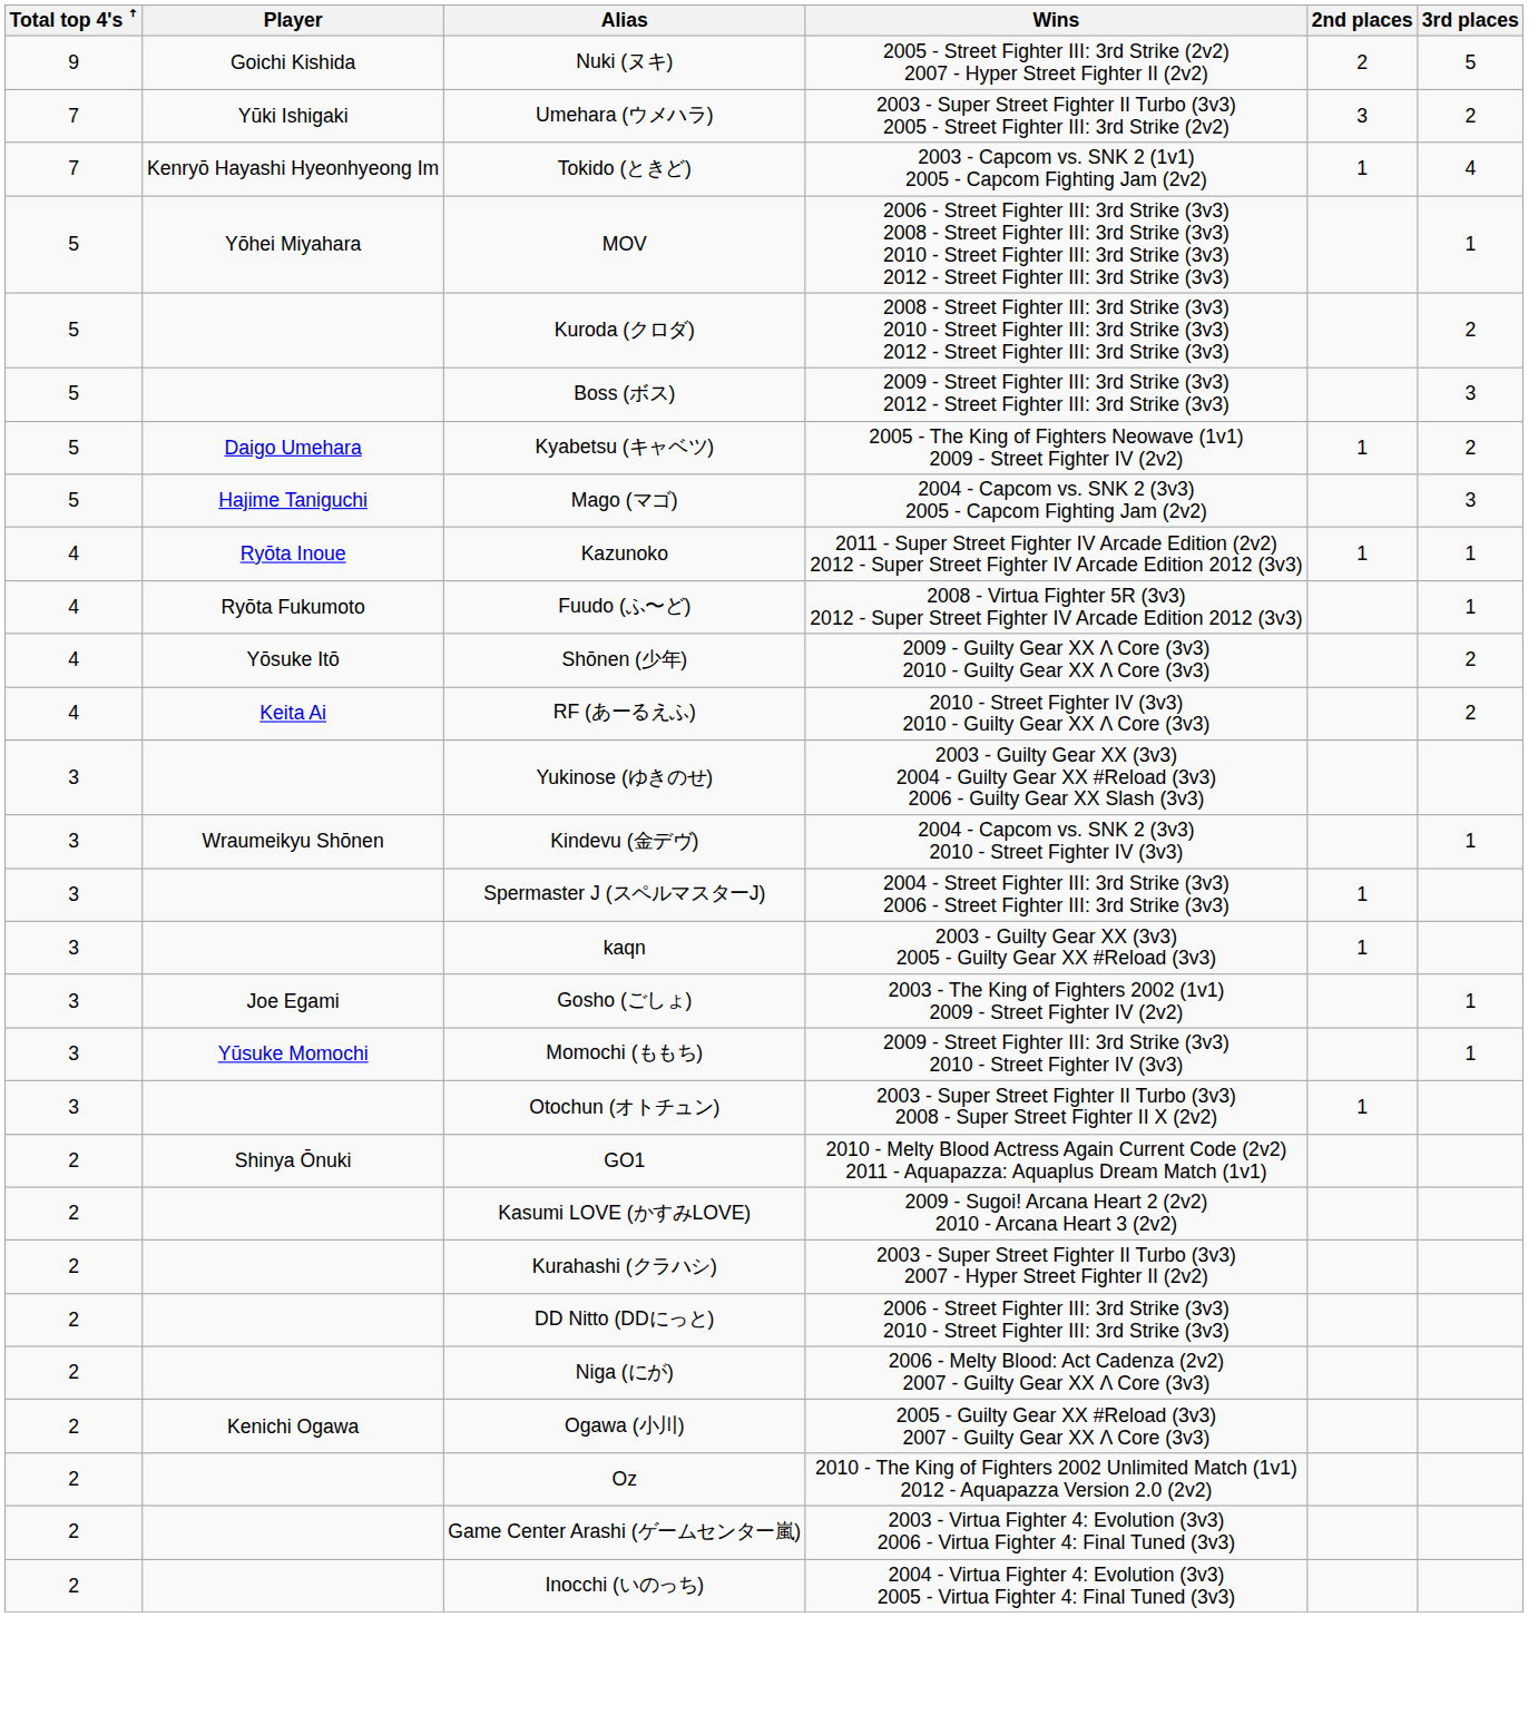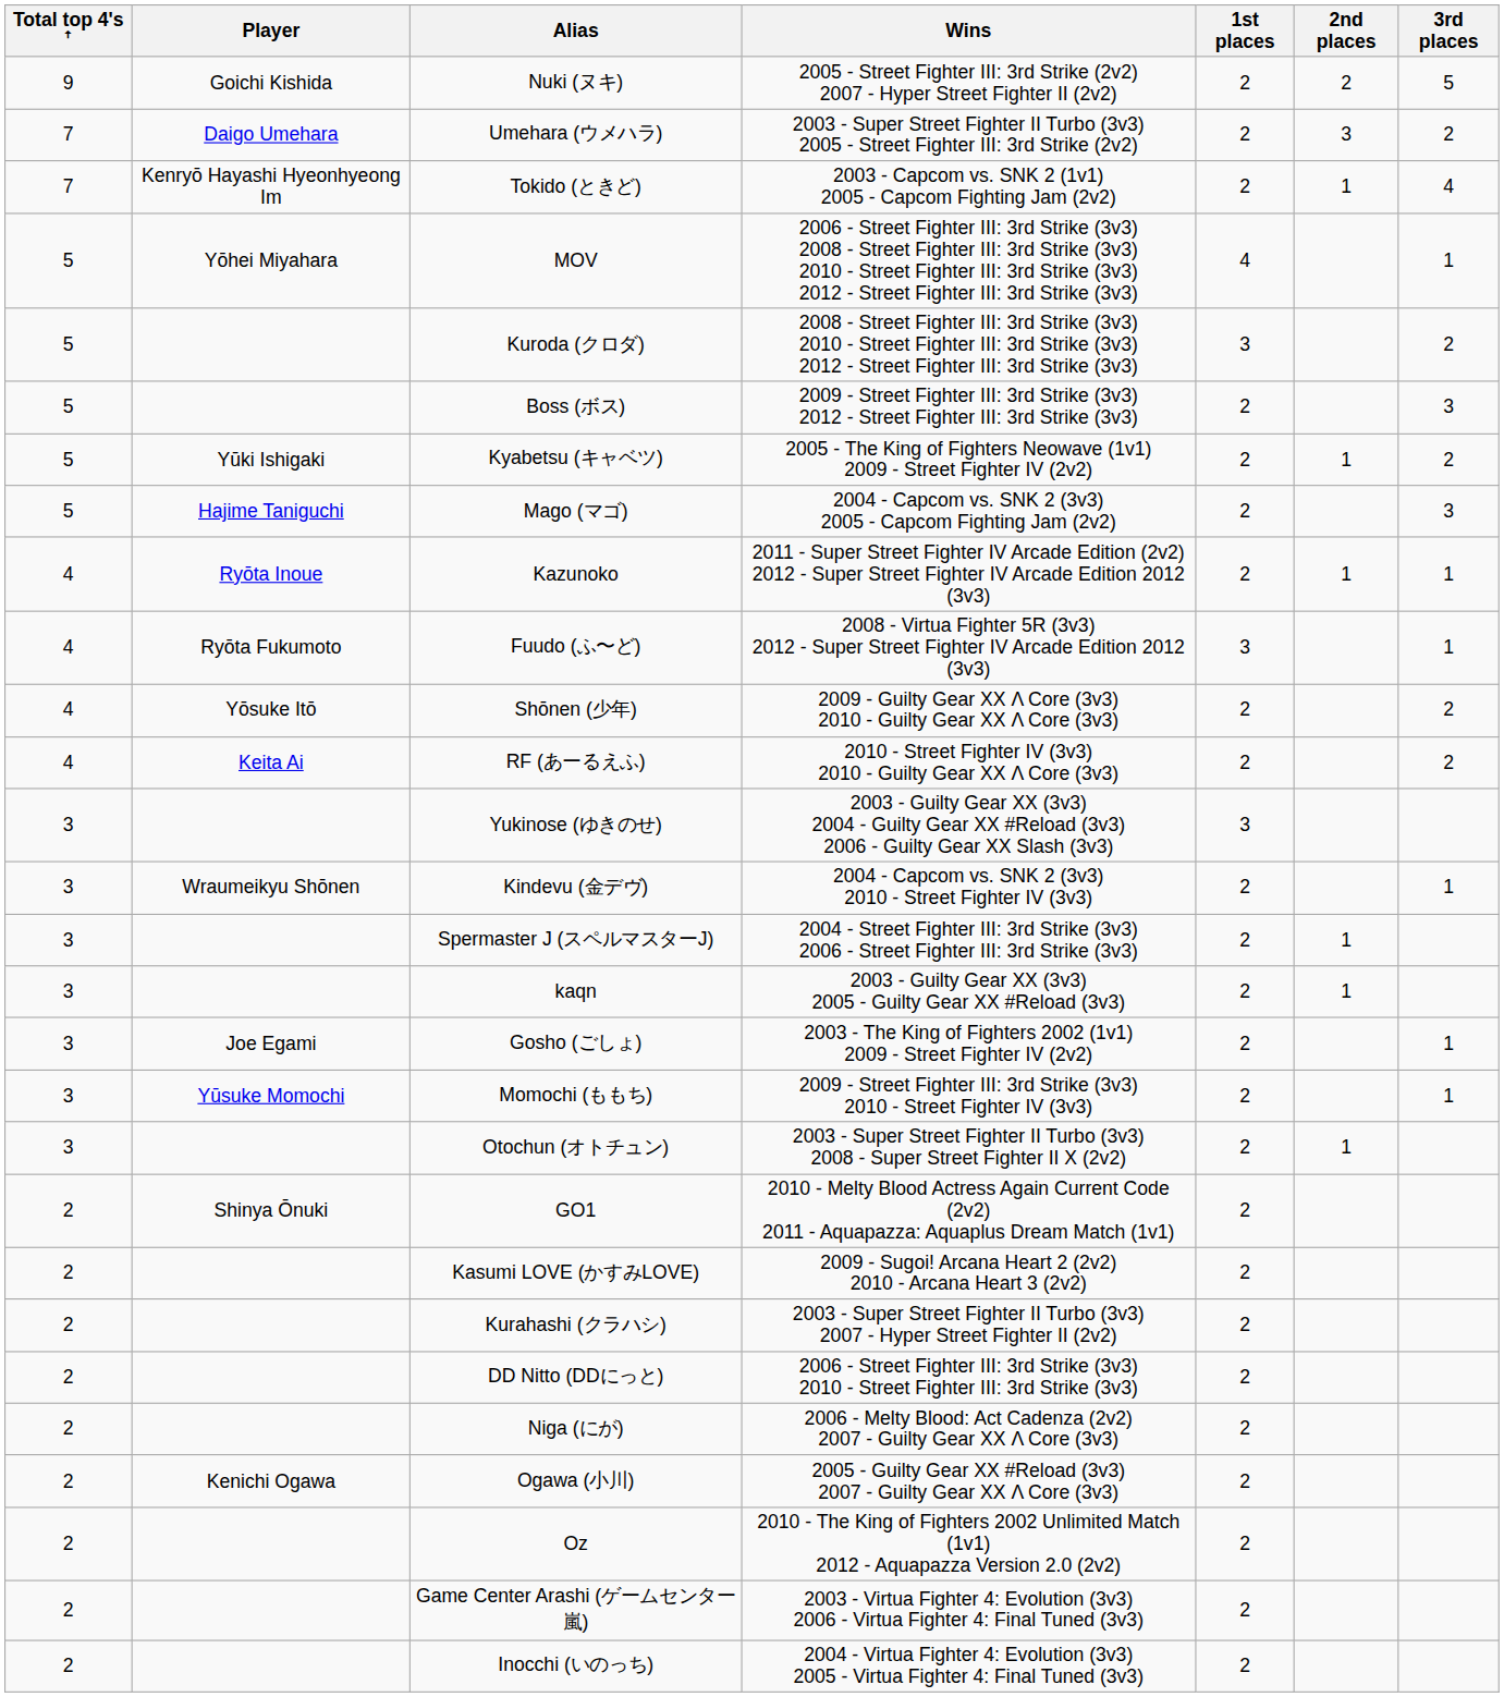 <table class="wikitable" style="text-align: center;">
 <tr>
 <th scope="col" align="center">Total top 4's ꜛ</th>
 <th scope="col" width="center">Player</th>
 <th scope="col" width="center">Alias</th>
 <th scope="col" width="center">Wins</th>
+<th scope="col" align="center">1st places</th>
 <th scope="col" align="center">2nd places</th>
 <th scope="col" align="center">3rd places</th>
 </tr>
 <tr>
 <td>9</td>
 <td>Goichi Kishida</td>
 <td>Nuki (ヌキ)</td>
 <td>2005 - Street Fighter III: 3rd Strike (2v2) <br>2007 - Hyper Street Fighter II (2v2)</td>
 <td>2</td>
+<td>2</td>
 <td>5</td>
 </tr>
 <tr>
 <td>7</td>
-<td>Yūki Ishigaki</td>
+<td><a href='#'>Daigo Umehara</a></td>
 <td>Umehara (ウメハラ)</td>
 <td>2003 - Super Street Fighter II Turbo (3v3) <br>2005 - Street Fighter III: 3rd Strike (2v2)</td>
+<td>2</td>
 <td>3</td>
 <td>2</td>
 </tr>
 <tr>
 <td>7</td>
 <td>Kenryō Hayashi Hyeonhyeong Im</td>
 <td>Tokido (ときど)</td>
 <td>2003 - Capcom vs. SNK 2 (1v1) <br>2005 - Capcom Fighting Jam (2v2)</td>
+<td>2</td>
 <td>1</td>
 <td>4</td>
 </tr>
 <tr>
 <td>5</td>
 <td>Yōhei Miyahara</td>
 <td>MOV</td>
 <td>2006 - Street Fighter III: 3rd Strike (3v3) <br>2008 - Street Fighter III: 3rd Strike (3v3) <br>2010 - Street Fighter III: 3rd Strike (3v3) <br>2012 - Street Fighter III: 3rd Strike (3v3)</td>
+<td>4</td>
 <td></td>
 <td>1</td>
 </tr>
 <tr>
 <td>5</td>
 <td></td>
 <td>Kuroda (クロダ)</td>
 <td>2008 - Street Fighter III: 3rd Strike (3v3) <br>2010 - Street Fighter III: 3rd Strike (3v3) <br>2012 - Street Fighter III: 3rd Strike (3v3)</td>
+<td>3</td>
 <td></td>
 <td>2</td>
 </tr>
 <tr>
 <td>5</td>
 <td></td>
 <td>Boss (ボス)</td>
 <td>2009 - Street Fighter III: 3rd Strike (3v3) <br>2012 - Street Fighter III: 3rd Strike (3v3)</td>
+<td>2</td>
 <td></td>
 <td>3</td>
 </tr>
 <tr>
 <td>5</td>
-<td><a href='#'>Daigo Umehara</a></td>
+<td>Yūki Ishigaki</td>
 <td>Kyabetsu (キャベツ)</td>
 <td>2005 - The King of Fighters Neowave (1v1) <br>2009 - Street Fighter IV (2v2)</td>
+<td>2</td>
 <td>1</td>
 <td>2</td>
 </tr>
 <tr>
 <td>5</td>
 <td><a href='#'>Hajime Taniguchi</a></td>
 <td>Mago (マゴ)</td>
 <td>2004 - Capcom vs. SNK 2 (3v3) <br>2005 - Capcom Fighting Jam (2v2)</td>
+<td>2</td>
 <td></td>
 <td>3</td>
 </tr>
 <tr>
 <td>4</td>
 <td><a href='#'>Ryōta Inoue</a></td>
 <td>Kazunoko</td>
 <td>2011 - Super Street Fighter IV Arcade Edition (2v2) <br>2012 - Super Street Fighter IV Arcade Edition 2012 (3v3)</td>
+<td>2</td>
 <td>1</td>
 <td>1</td>
 </tr>
 <tr>
 <td>4</td>
 <td>Ryōta Fukumoto</td>
 <td>Fuudo (ふ〜ど)</td>
 <td>2008 - Virtua Fighter 5R (3v3) <br>2012 - Super Street Fighter IV Arcade Edition 2012 (3v3)</td>
+<td>3</td>
 <td></td>
 <td>1</td>
 </tr>
 <tr>
 <td>4</td>
 <td>Yōsuke Itō</td>
 <td>Shōnen (少年)</td>
 <td>2009 - Guilty Gear XX Λ Core (3v3) <br>2010 - Guilty Gear XX Λ Core (3v3)</td>
+<td>2</td>
 <td></td>
 <td>2</td>
 </tr>
 <tr>
 <td>4</td>
 <td><a href='#'>Keita Ai</a></td>
 <td>RF (あーるえふ)</td>
 <td>2010 - Street Fighter IV (3v3) <br>2010 - Guilty Gear XX Λ Core (3v3)</td>
+<td>2</td>
 <td></td>
 <td>2</td>
 </tr>
 <tr>
 <td>3</td>
 <td></td>
 <td>Yukinose (ゆきのせ)</td>
 <td>2003 - Guilty Gear XX (3v3) <br>2004 - Guilty Gear XX #Reload (3v3) <br>2006 - Guilty Gear XX Slash (3v3)</td>
+<td>3</td>
 <td></td>
 <td></td>
 </tr>
 <tr>
 <td>3</td>
 <td>Wraumeikyu Shōnen</td>
 <td>Kindevu (金デヴ)</td>
 <td>2004 - Capcom vs. SNK 2 (3v3) <br>2010 - Street Fighter IV (3v3)</td>
+<td>2</td>
 <td></td>
 <td>1</td>
 </tr>
 <tr>
 <td>3</td>
 <td></td>
 <td>Spermaster J (スペルマスターJ)</td>
 <td>2004 - Street Fighter III: 3rd Strike (3v3) <br>2006 - Street Fighter III: 3rd Strike (3v3)</td>
+<td>2</td>
 <td>1</td>
 <td></td>
 </tr>
 <tr>
 <td>3</td>
 <td></td>
 <td>kaqn</td>
 <td>2003 - Guilty Gear XX (3v3) <br>2005 - Guilty Gear XX #Reload (3v3)</td>
+<td>2</td>
 <td>1</td>
 <td></td>
 </tr>
 <tr>
 <td>3</td>
 <td>Joe Egami</td>
 <td>Gosho (ごしょ)</td>
 <td>2003 - The King of Fighters 2002 (1v1) <br>2009 - Street Fighter IV (2v2)</td>
+<td>2</td>
 <td></td>
 <td>1</td>
 </tr>
 <tr>
 <td>3</td>
 <td><a href='#'>Yūsuke Momochi</a></td>
 <td>Momochi (ももち)</td>
 <td>2009 - Street Fighter III: 3rd Strike (3v3) <br>2010 - Street Fighter IV (3v3)</td>
+<td>2</td>
 <td></td>
 <td>1</td>
 </tr>
 <tr>
 <td>3</td>
 <td></td>
 <td>Otochun (オトチュン)</td>
 <td>2003 - Super Street Fighter II Turbo (3v3) <br>2008 - Super Street Fighter II X (2v2)</td>
+<td>2</td>
 <td>1</td>
 <td></td>
 </tr>
 <tr>
 <td>2</td>
 <td>Shinya Ōnuki</td>
 <td>GO1</td>
 <td>2010 - Melty Blood Actress Again Current Code (2v2) <br>2011 - Aquapazza: Aquaplus Dream Match (1v1)</td>
+<td>2</td>
 <td></td>
 <td></td>
 </tr>
 <tr>
 <td>2</td>
 <td></td>
 <td>Kasumi LOVE (かすみLOVE)</td>
 <td>2009 - Sugoi! Arcana Heart 2 (2v2) <br>2010 - Arcana Heart 3 (2v2)</td>
+<td>2</td>
 <td></td>
 <td></td>
 </tr>
 <tr>
 <td>2</td>
 <td></td>
 <td>Kurahashi (クラハシ)</td>
 <td>2003 - Super Street Fighter II Turbo (3v3) <br>2007 - Hyper Street Fighter II (2v2)</td>
+<td>2</td>
 <td></td>
 <td></td>
 </tr>
 <tr>
 <td>2</td>
 <td></td>
 <td>DD Nitto (DDにっと)</td>
 <td>2006 - Street Fighter III: 3rd Strike (3v3) <br>2010 - Street Fighter III: 3rd Strike (3v3)</td>
+<td>2</td>
 <td></td>
 <td></td>
 </tr>
 <tr>
 <td>2</td>
 <td></td>
 <td>Niga (にが)</td>
 <td>2006 - Melty Blood: Act Cadenza (2v2) <br>2007 - Guilty Gear XX Λ Core (3v3)</td>
+<td>2</td>
 <td></td>
 <td></td>
 </tr>
 <tr>
 <td>2</td>
 <td>Kenichi Ogawa</td>
 <td>Ogawa (小川)</td>
 <td>2005 - Guilty Gear XX #Reload (3v3) <br>2007 - Guilty Gear XX Λ Core (3v3)</td>
+<td>2</td>
 <td></td>
 <td></td>
 </tr>
 <tr>
 <td>2</td>
 <td></td>
 <td>Oz</td>
 <td>2010 - The King of Fighters 2002 Unlimited Match (1v1) <br>2012 - Aquapazza Version 2.0 (2v2)</td>
+<td>2</td>
 <td></td>
 <td></td>
 </tr>
 <tr>
 <td>2</td>
 <td></td>
 <td>Game Center Arashi (ゲームセンター嵐)</td>
 <td>2003 - Virtua Fighter 4: Evolution (3v3) <br>2006 - Virtua Fighter 4: Final Tuned (3v3)</td>
+<td>2</td>
 <td></td>
 <td></td>
 </tr>
 <tr>
 <td>2</td>
 <td></td>
 <td>Inocchi (いのっち)</td>
 <td>2004 - Virtua Fighter 4: Evolution (3v3) <br>2005 - Virtua Fighter 4: Final Tuned (3v3)</td>
+<td>2</td>
 <td></td>
 <td></td>
 </tr>
 </table>
